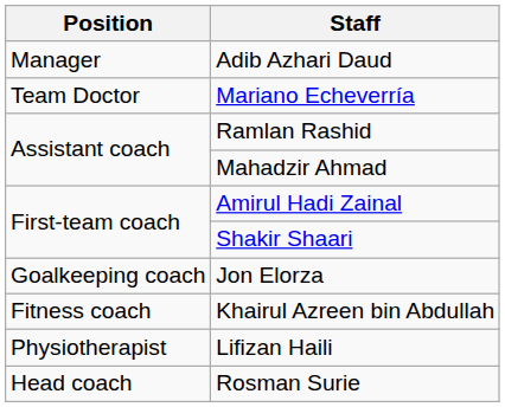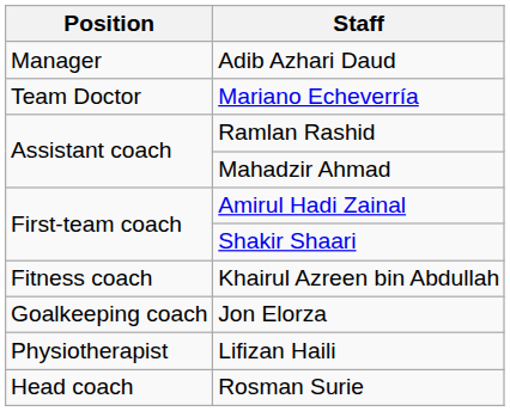 <table class="wikitable">
 <tr>
 <th>Position</th>
 <th>Staff</th>
 </tr>
 <tr>
 <td>Manager</td>
 <td> Adib Azhari Daud</td>
 </tr>
 <tr>
 <td>Team Doctor</td>
 <td> <a href='#'>Mariano Echeverría</a></td>
 </tr>
 <tr>
 <td rowspan="2">Assistant coach</td>
 <td> Ramlan Rashid</td>
 </tr>
 <tr>
 <td> Mahadzir Ahmad</td>
 </tr>
 <tr>
 <td rowspan="2">First-team coach</td>
 <td> <a href='#'>Amirul Hadi Zainal</a></td>
 </tr>
 <tr>
 <td> <a href='#'>Shakir Shaari</a></td>
 </tr>
 <tr>
+<td>Fitness coach</td>
+<td> Khairul Azreen bin Abdullah</td>
+</tr>
+<tr>
 <td>Goalkeeping coach</td>
 <td> Jon Elorza</td>
-</tr>
-<tr>
-<td>Fitness coach</td>
-<td> Khairul Azreen bin Abdullah</td>
 </tr>
 <tr>
 <td>Physiotherapist</td>
 <td> Lifizan Haili</td>
 </tr>
 <tr>
 <td>Head coach</td>
 <td> Rosman Surie</td>
 </tr>
 </table>
